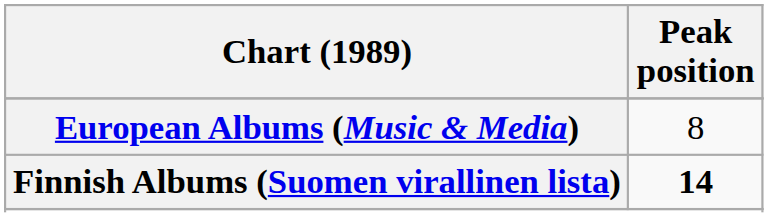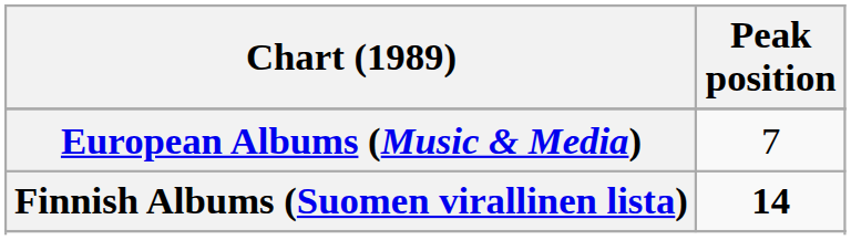 <table class="wikitable sortable plainrowheaders" style="text-align:center">
 <tr>
 <th scope="col">Chart (1989)</th>
 <th scope="col">Peak<br>position</th>
 </tr>
 <tr>
 </tr>
 <tr>
 </tr>
 <tr>
 </tr>
 <tr>
 </tr>
 <tr>
 <th scope="row"><a href='#'>European Albums</a> (<em><a href='#'>Music & Media</a></em>)</th>
-<td>8</td>
+<td>7</td>
 </tr>
 <tr>
 <th scope="row">Finnish Albums (<a href='#'>Suomen virallinen lista</a>)</th>
 <td><strong>14</strong></td>
 </tr>
 <tr>
 </tr>
 <tr>
 </tr>
 <tr>
 </tr>
 <tr>
 </tr>
 <tr>
 </tr>
 <tr>
 </tr>
 <tr>
 </tr>
 </table>
